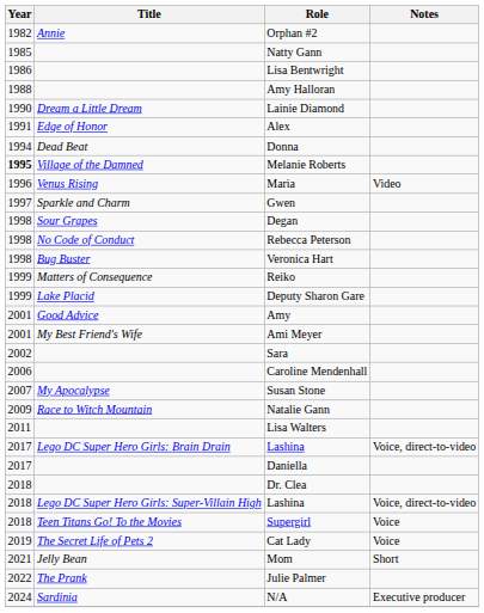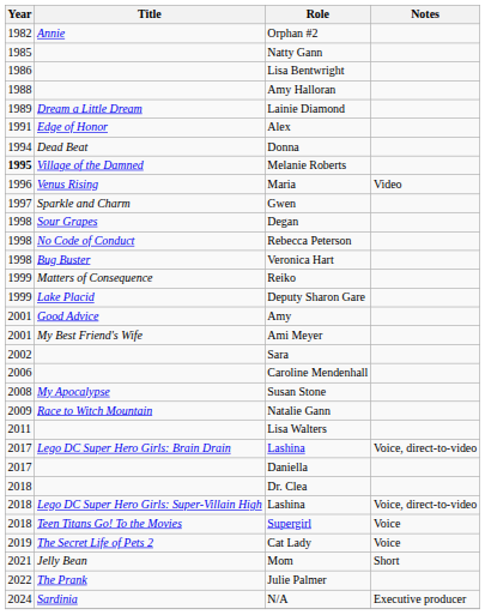 <table class="wikitable">
 <tr>
 <th>Year</th>
 <th>Title</th>
 <th>Role</th>
 <th>Notes</th>
 </tr>
 <tr>
 <td>1982</td>
 <td><em><a href='#'>Annie</a></em></td>
 <td>Orphan #2</td>
 <td></td>
 </tr>
 <tr>
 <td>1985</td>
 <td><em></em></td>
 <td>Natty Gann</td>
 <td></td>
 </tr>
 <tr>
 <td>1986</td>
 <td><em></em></td>
 <td>Lisa Bentwright</td>
 <td></td>
 </tr>
 <tr>
 <td>1988</td>
 <td><em></em></td>
 <td>Amy Halloran</td>
 <td></td>
 </tr>
 <tr>
-<td>1990</td>
+<td>1989</td>
 <td><em><a href='#'>Dream a Little Dream</a></em></td>
 <td>Lainie Diamond</td>
 <td></td>
 </tr>
 <tr>
 <td>1991</td>
 <td><em><a href='#'>Edge of Honor</a></em></td>
 <td>Alex</td>
 <td></td>
 </tr>
 <tr>
 <td>1994</td>
 <td><em>Dead Beat</em></td>
 <td>Donna</td>
 <td></td>
 </tr>
 <tr>
 <td><strong>1995</strong></td>
 <td><em><a href='#'>Village of the Damned</a></em></td>
 <td>Melanie Roberts</td>
 <td></td>
 </tr>
 <tr>
 <td>1996</td>
 <td><em><a href='#'>Venus Rising</a></em></td>
 <td>Maria</td>
 <td>Video</td>
 </tr>
 <tr>
 <td>1997</td>
 <td><em>Sparkle and Charm</em></td>
 <td>Gwen</td>
 <td></td>
 </tr>
 <tr>
 <td>1998</td>
 <td><em><a href='#'>Sour Grapes</a></em></td>
 <td>Degan</td>
 <td></td>
 </tr>
 <tr>
 <td>1998</td>
 <td><em><a href='#'>No Code of Conduct</a></em></td>
 <td>Rebecca Peterson</td>
 <td></td>
 </tr>
 <tr>
 <td>1998</td>
 <td><em><a href='#'>Bug Buster</a></em></td>
 <td>Veronica Hart</td>
 <td></td>
 </tr>
 <tr>
 <td>1999</td>
 <td><em>Matters of Consequence</em></td>
 <td>Reiko</td>
 <td></td>
 </tr>
 <tr>
 <td>1999</td>
 <td><em><a href='#'>Lake Placid</a></em></td>
 <td>Deputy Sharon Gare</td>
 <td></td>
 </tr>
 <tr>
 <td>2001</td>
 <td><em><a href='#'>Good Advice</a></em></td>
 <td>Amy</td>
 <td></td>
 </tr>
 <tr>
 <td>2001</td>
 <td><em>My Best Friend's Wife</em></td>
 <td>Ami Meyer</td>
 <td></td>
 </tr>
 <tr>
 <td>2002</td>
 <td><em></em></td>
 <td>Sara</td>
 <td></td>
 </tr>
 <tr>
 <td>2006</td>
 <td><em></em></td>
 <td>Caroline Mendenhall</td>
 <td></td>
 </tr>
 <tr>
-<td>2007</td>
+<td>2008</td>
 <td><em><a href='#'>My Apocalypse</a></em></td>
 <td>Susan Stone</td>
 <td></td>
 </tr>
 <tr>
 <td>2009</td>
 <td><em><a href='#'>Race to Witch Mountain</a></em></td>
 <td>Natalie Gann</td>
 <td></td>
 </tr>
 <tr>
 <td>2011</td>
 <td><em></em></td>
 <td>Lisa Walters</td>
 <td></td>
 </tr>
 <tr>
 <td>2017</td>
 <td><em><a href='#'>Lego DC Super Hero Girls: Brain Drain</a></em></td>
 <td><a href='#'>Lashina</a></td>
 <td>Voice, direct-to-video</td>
 </tr>
 <tr>
 <td>2017</td>
 <td><em></em></td>
 <td>Daniella</td>
 <td></td>
 </tr>
 <tr>
 <td>2018</td>
 <td><em></em></td>
 <td>Dr. Clea</td>
 <td></td>
 </tr>
 <tr>
 <td>2018</td>
 <td><em><a href='#'>Lego DC Super Hero Girls: Super-Villain High</a></em></td>
 <td>Lashina</td>
 <td>Voice, direct-to-video</td>
 </tr>
 <tr>
 <td>2018</td>
 <td><em><a href='#'>Teen Titans Go! To the Movies</a></em></td>
 <td><a href='#'>Supergirl</a></td>
 <td>Voice</td>
 </tr>
 <tr>
 <td>2019</td>
 <td><em><a href='#'>The Secret Life of Pets 2</a></em></td>
 <td>Cat Lady</td>
 <td>Voice</td>
 </tr>
 <tr>
 <td>2021</td>
 <td><em>Jelly Bean</em></td>
 <td>Mom</td>
 <td>Short</td>
 </tr>
 <tr>
 <td>2022</td>
 <td><em><a href='#'>The Prank</a></em></td>
 <td>Julie Palmer</td>
 <td></td>
 </tr>
 <tr>
 <td>2024</td>
 <td><em><a href='#'>Sardinia</a></em></td>
 <td>N/A</td>
 <td>Executive producer</td>
 </tr>
 <tr>
 </tr>
 </table>
